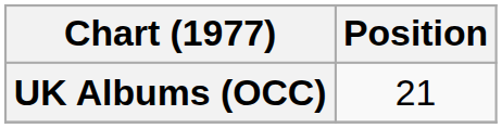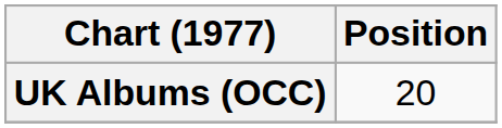 <table class="wikitable plainrowheaders" style="text-align:center;">
 <tr>
 <th scope="col">Chart (1977)</th>
 <th scope="col">Position</th>
 </tr>
 <tr>
 <th scope="row">UK Albums (OCC)</th>
-<td>21</td>
+<td>20</td>
 </tr>
 <tr>
 </tr>
 </table>
